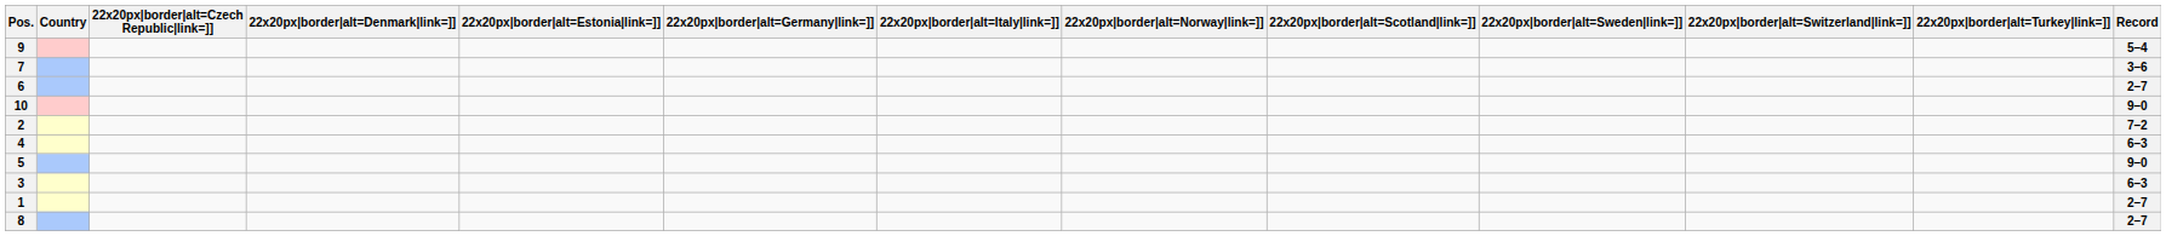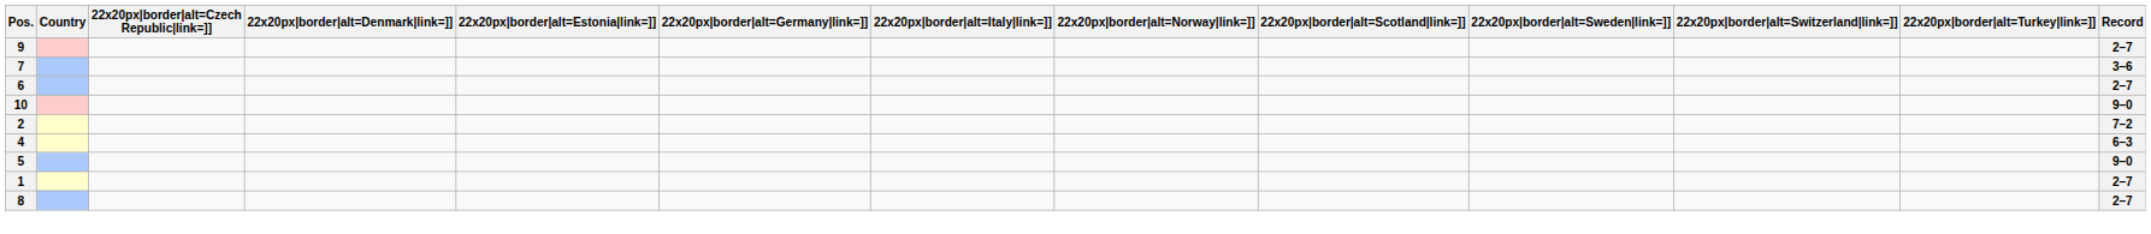 <table class="wikitable sortable nowrap" style="text-align:center; font-size:0.9em;">
 <tr>
 <th>Pos.</th>
 <th>Country</th>
 <th [[Image:>22x20px|border|alt=Czech Republic|link=]]</th>
 <th [[Image:>22x20px|border|alt=Denmark|link=]]</th>
 <th [[Image:>22x20px|border|alt=Estonia|link=]]</th>
 <th [[Image:>22x20px|border|alt=Germany|link=]]</th>
 <th [[Image:>22x20px|border|alt=Italy|link=]]</th>
 <th [[Image:>22x20px|border|alt=Norway|link=]]</th>
 <th [[Image:>22x20px|border|alt=Scotland|link=]]</th>
 <th [[Image:>22x20px|border|alt=Sweden|link=]]</th>
 <th [[Image:>22x20px|border|alt=Switzerland|link=]]</th>
 <th [[Image:>22x20px|border|alt=Turkey|link=]]</th>
 <th>Record</th>
 </tr>
 <tr>
 <th>9</th>
 <td style="text-align:left; background:#ffcccc;"></td>
 <td></td>
 <td></td>
 <td></td>
 <td></td>
 <td></td>
 <td></td>
 <td></td>
 <td></td>
 <td></td>
 <td></td>
-<th>5–4</th>
+<th>2–7</th>
 </tr>
 <tr>
 <th>7</th>
 <td style="text-align:left; background:#aac9fc;"></td>
 <td></td>
 <td></td>
 <td></td>
 <td></td>
 <td></td>
 <td></td>
 <td></td>
 <td></td>
 <td></td>
 <td></td>
 <th>3–6</th>
 </tr>
 <tr>
 <th>6</th>
 <td style="text-align:left; background:#aac9fc;"></td>
 <td></td>
 <td></td>
 <td></td>
 <td></td>
 <td></td>
 <td></td>
 <td></td>
 <td></td>
 <td></td>
 <td></td>
 <th>2–7</th>
 </tr>
 <tr>
 <th>10</th>
 <td style="text-align:left; background:#ffcccc;"></td>
 <td></td>
 <td></td>
 <td></td>
 <td></td>
 <td></td>
 <td></td>
 <td></td>
 <td></td>
 <td></td>
 <td></td>
 <th>9–0</th>
 </tr>
 <tr>
 <th>2</th>
 <td style="text-align:left; background:#ffffcc;"></td>
 <td></td>
 <td></td>
 <td></td>
 <td></td>
 <td></td>
 <td></td>
 <td></td>
 <td></td>
 <td></td>
 <td></td>
 <th>7–2</th>
 </tr>
 <tr>
 <th>4</th>
 <td style="text-align:left; background:#ffffcc;"></td>
 <td></td>
 <td></td>
 <td></td>
 <td></td>
 <td></td>
 <td></td>
 <td></td>
 <td></td>
 <td></td>
 <td></td>
 <th>6–3</th>
 </tr>
 <tr>
 <th>5</th>
 <td style="text-align:left; background:#aac9fc;"></td>
 <td></td>
 <td></td>
 <td></td>
 <td></td>
 <td></td>
 <td></td>
 <td></td>
 <td></td>
 <td></td>
 <td></td>
 <th>9–0</th>
 </tr>
 <tr>
-<th>3</th>
-<td style="text-align:left; background:#ffffcc;"></td>
-<td></td>
-<td></td>
-<td></td>
-<td></td>
-<td></td>
-<td></td>
-<td></td>
-<td></td>
-<td></td>
-<td></td>
-<th>6–3</th>
-</tr>
-<tr>
 <th>1</th>
 <td style="text-align:left; background:#ffffcc;"></td>
 <td></td>
 <td></td>
 <td></td>
 <td></td>
 <td></td>
 <td></td>
 <td></td>
 <td></td>
 <td></td>
 <td></td>
 <th>2–7</th>
 </tr>
 <tr>
 <th>8</th>
 <td style="text-align:left; background:#aac9fc;"></td>
 <td></td>
 <td></td>
 <td></td>
 <td></td>
 <td></td>
 <td></td>
 <td></td>
 <td></td>
 <td></td>
 <td></td>
 <th>2–7</th>
 </tr>
 </table>
